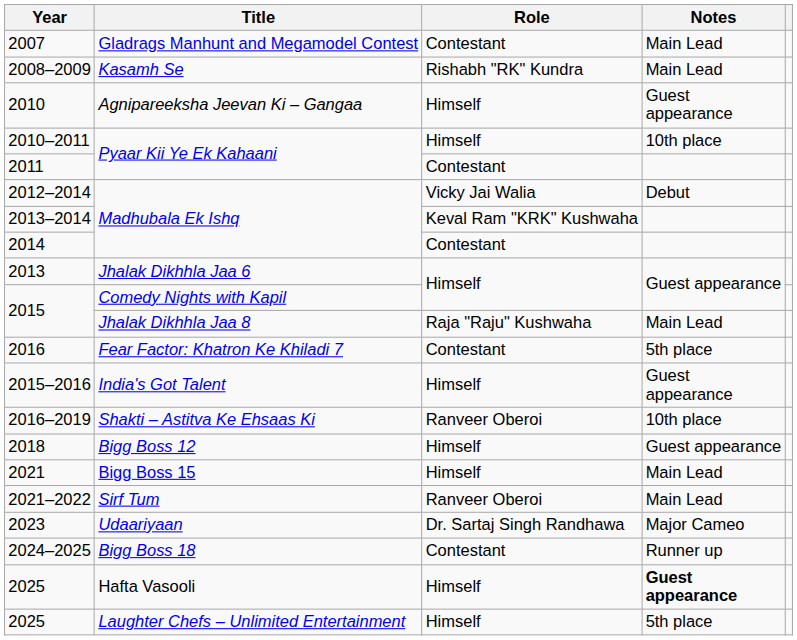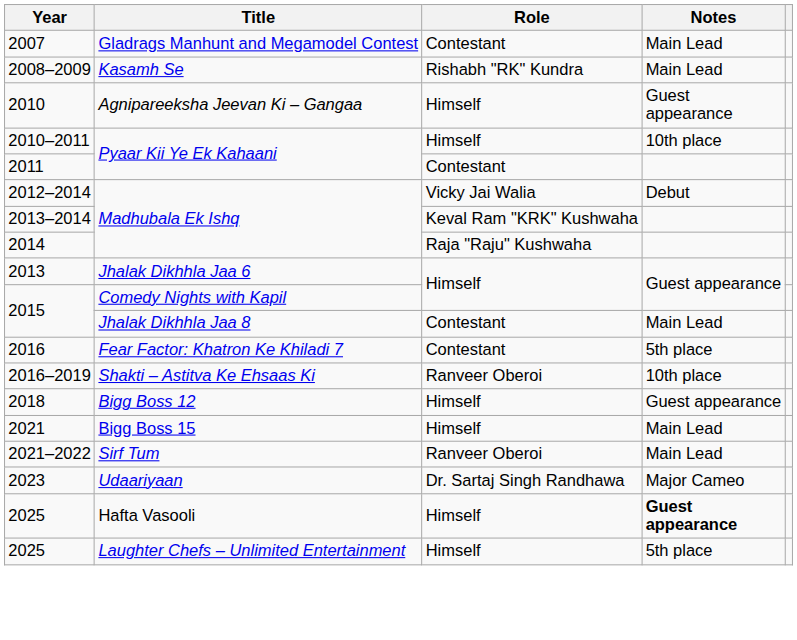 <table class="wikitable sortable">
 <tr>
 <th scope="col">Year</th>
 <th scope="col">Title</th>
 <th scope="col">Role</th>
 <th class="unsortable" scope="col">Notes</th>
 <th class="unsortable" scope="col"></th>
 </tr>
 <tr>
 <td>2007</td>
 <td><a href='#'>Gladrags Manhunt and Megamodel Contest</a></td>
 <td>Contestant</td>
 <td>Main Lead</td>
 <td></td>
 </tr>
 <tr>
 <td>2008–2009</td>
 <td><em><a href='#'>Kasamh Se</a></em></td>
 <td>Rishabh "RK" Kundra</td>
 <td>Main Lead</td>
 <td></td>
 </tr>
 <tr>
 <td>2010</td>
 <td><em>Agnipareeksha Jeevan Ki – Gangaa</em></td>
 <td>Himself</td>
 <td>Guest<br>appearance</td>
 <td></td>
 </tr>
 <tr>
 <td>2010–2011</td>
 <td rowspan="2"><em><a href='#'>Pyaar Kii Ye Ek Kahaani</a></em></td>
 <td>Himself</td>
 <td>10th place</td>
 <td></td>
 </tr>
 <tr>
 <td>2011</td>
 <td>Contestant</td>
 <td></td>
 <td></td>
 </tr>
 <tr>
 <td>2012–2014</td>
 <td rowspan="3"><em><a href='#'>Madhubala Ek Ishq</a></em></td>
 <td>Vicky Jai Walia</td>
 <td>Debut</td>
 <td></td>
 </tr>
 <tr>
 <td>2013–2014</td>
 <td>Keval Ram "KRK" Kushwaha</td>
 <td></td>
 <td></td>
 </tr>
 <tr>
 <td>2014</td>
-<td>Contestant</td>
+<td>Raja "Raju" Kushwaha</td>
 <td></td>
 <td></td>
 </tr>
 <tr>
 <td>2013</td>
 <td><em><a href='#'>Jhalak Dikhhla Jaa 6</a></em></td>
 <td rowspan="2">Himself</td>
 <td rowspan="2">Guest appearance</td>
 <td></td>
 </tr>
 <tr>
 <td rowspan="2">2015</td>
 <td><em><a href='#'>Comedy Nights with Kapil</a></em></td>
 <td></td>
 </tr>
 <tr>
 <td><em><a href='#'>Jhalak Dikhhla Jaa 8</a></em></td>
-<td>Raja "Raju" Kushwaha</td>
+<td>Contestant</td>
 <td>Main Lead</td>
 <td></td>
 </tr>
 <tr>
 <td>2016</td>
 <td><em><a href='#'>Fear Factor: Khatron Ke Khiladi 7</a></em></td>
 <td>Contestant</td>
 <td>5th place</td>
-<td></td>
-</tr>
-<tr>
-<td>2015–2016</td>
-<td><em><a href='#'>India's Got Talent</a></em></td>
-<td>Himself</td>
-<td>Guest<br>appearance</td>
 <td></td>
 </tr>
 <tr>
 <td>2016–2019</td>
 <td><em><a href='#'>Shakti – Astitva Ke Ehsaas Ki</a></em></td>
 <td>Ranveer Oberoi</td>
 <td>10th place</td>
 <td></td>
 </tr>
 <tr>
 <td>2018</td>
 <td><em><a href='#'>Bigg Boss 12</a></em></td>
 <td>Himself</td>
 <td>Guest appearance</td>
 <td></td>
 </tr>
 <tr>
 <td>2021</td>
 <td><a href='#'>Bigg Boss 15</a></td>
 <td>Himself</td>
 <td>Main Lead</td>
 <td></td>
 </tr>
 <tr>
 <td>2021–2022</td>
 <td><em><a href='#'>Sirf Tum</a></em></td>
 <td>Ranveer Oberoi</td>
 <td>Main Lead</td>
 <td></td>
 </tr>
 <tr>
 <td>2023</td>
 <td><em><a href='#'>Udaariyaan</a></em></td>
 <td>Dr. Sartaj Singh Randhawa</td>
 <td>Major Cameo</td>
 <td></td>
 </tr>
 <tr>
-<td>2024–2025</td>
-<td><em><a href='#'>Bigg Boss 18</a></em></td>
-<td>Contestant</td>
-<td>Runner up</td>
-<td></td>
-</tr>
-<tr>
 <td>2025</td>
 <td>Hafta Vasooli</td>
 <td>Himself</td>
 <td><strong>Guest<br>appearance</strong></td>
 <td></td>
 </tr>
 <tr>
 <td>2025</td>
 <td><em><a href='#'>Laughter Chefs – Unlimited Entertainment</a></em></td>
 <td>Himself</td>
 <td>5th place</td>
 <td></td>
 </tr>
 </table>
